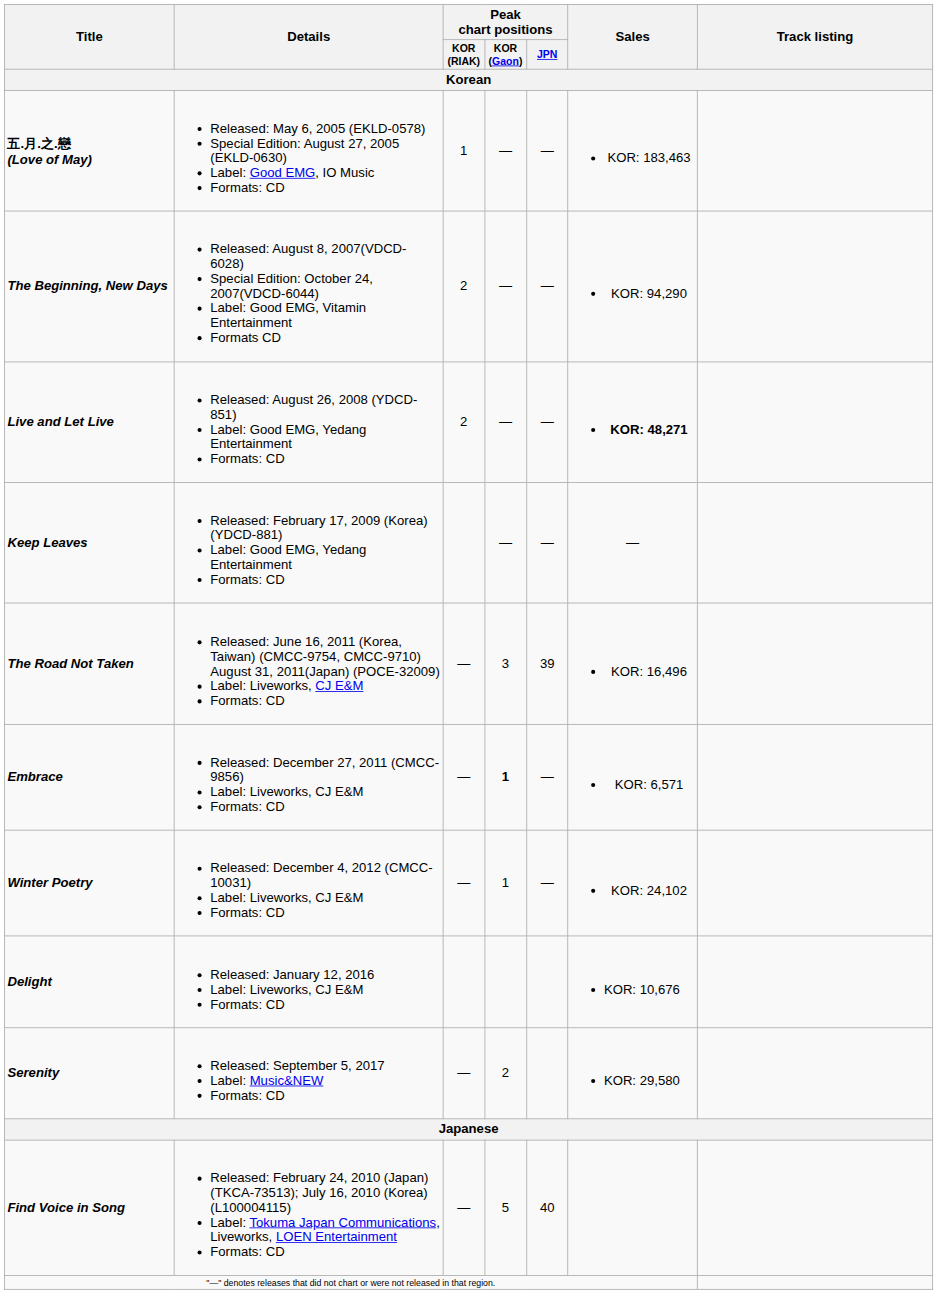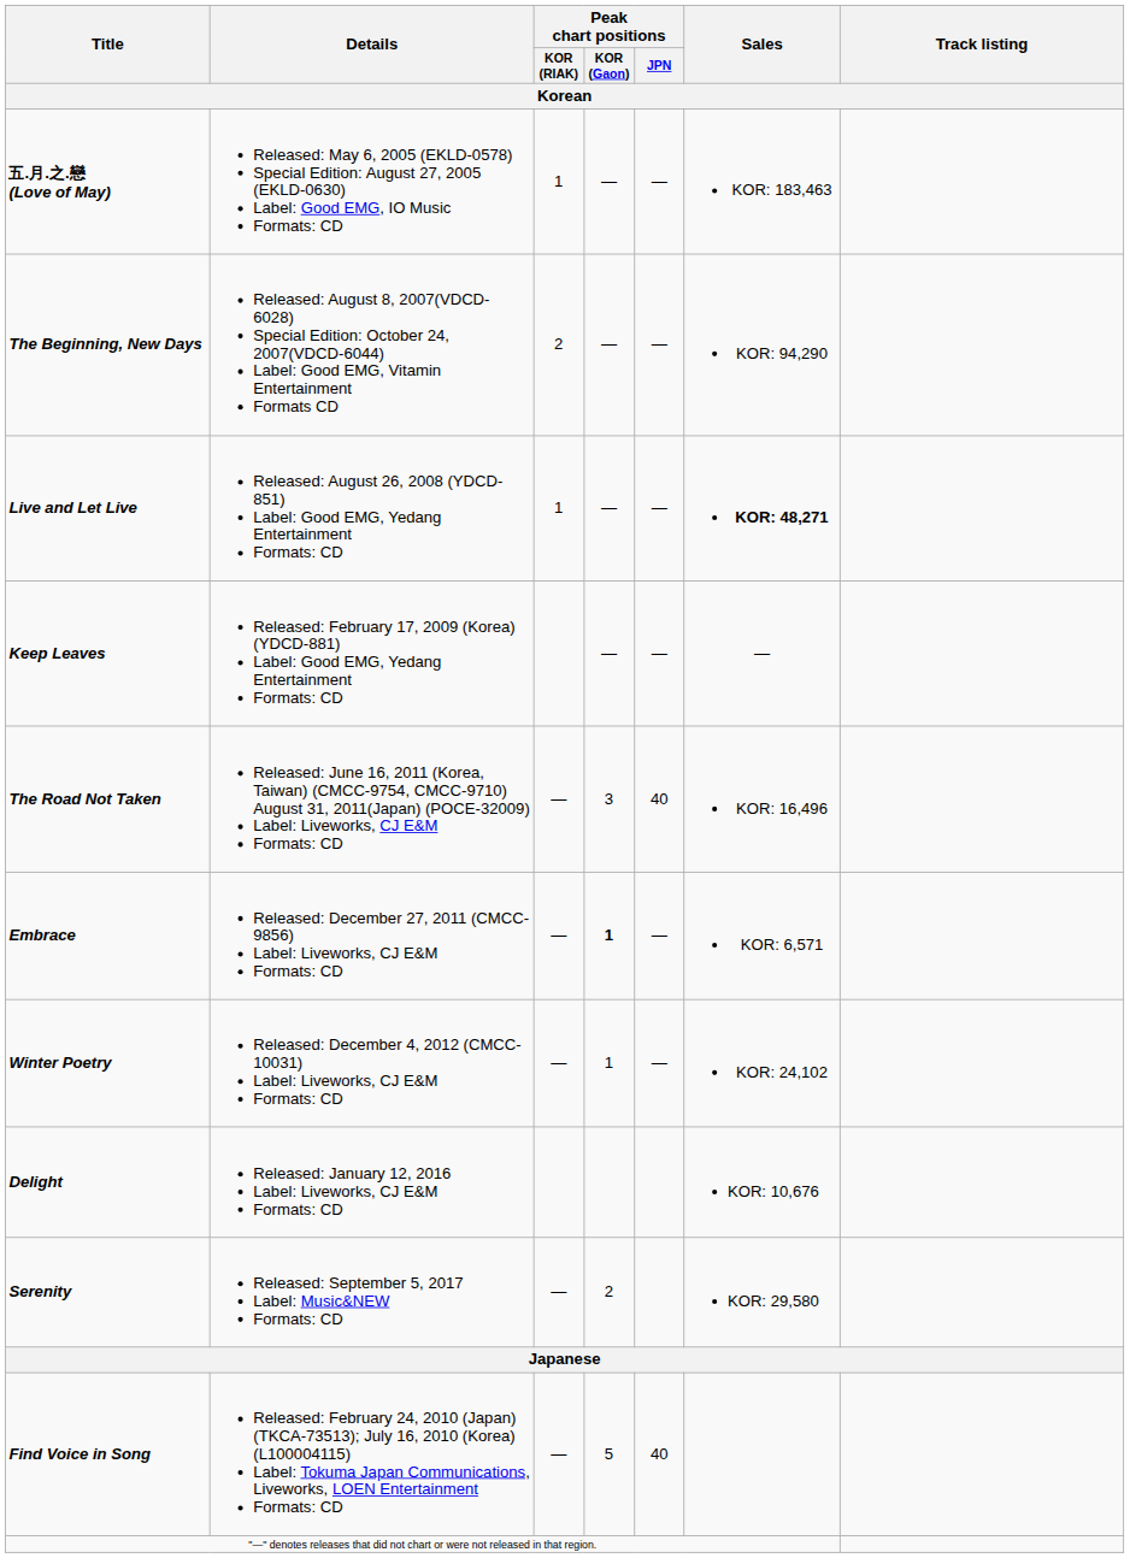 <table class="wikitable">
 <tr>
 <th rowspan="2" style="width:200px;">Title</th>
 <th rowspan="2" style="width:320px;">Details</th>
 <th colspan="3">Peak<br> chart positions</th>
 <th rowspan="2" style="width:150px;">Sales</th>
 <th rowspan="2" style="width:280px;">Track listing</th>
 </tr>
 <tr>
 <th align="center" style="width:3.5em;font-size:80%;">KOR<br>(RIAK)<br></th>
 <th align="center" style="width:3.5em;font-size:80%;">KOR<br>(<a href='#'>Gaon</a>)<br></th>
 <th align="center" style="width:3.5em;font-size:80%;"><a href='#'>JPN</a><br></th>
 </tr>
 <tr>
 <th colspan="7">Korean</th>
 </tr>
 <tr>
 <td><strong>五.月.之.戀</strong><br><strong><em>(Love of May)</em></strong></td>
 <td><br><ul><li>Released: May 6, 2005 (EKLD-0578)</li><li>Special Edition: August 27, 2005 (EKLD-0630)</li><li>Label: <a href='#'>Good EMG</a>, IO Music</li><li>Formats:  CD</li></ul></td>
 <td align="center">1</td>
 <td align="center">—</td>
 <td align="center">—</td>
 <td align="center"><br><ul><li>KOR: 183,463 </li></ul></td>
 <td style="text-align:center" style="font-size: 85%;"><br></td>
 </tr>
 <tr>
 <td><strong><em>The Beginning, New Days</em></strong></td>
 <td><br><ul><li>Released: August 8, 2007(VDCD-6028)</li><li>Special Edition: October 24, 2007(VDCD-6044)</li><li>Label: Good EMG, Vitamin Entertainment</li><li>Formats CD</li></ul></td>
 <td align="center">2</td>
 <td align="center">—</td>
 <td align="center">—</td>
 <td align="center"><br><ul><li>KOR: 94,290</li></ul></td>
 <td style="text-align:center" style="font-size: 85%;"><br></td>
 </tr>
 <tr>
 <td><strong><em>Live and Let Live</em></strong></td>
 <td><br><ul><li>Released: August 26, 2008 (YDCD-851)</li><li>Label: Good EMG, Yedang Entertainment</li><li>Formats: CD</li></ul></td>
-<td align="center">2</td>
+<td align="center">1</td>
 <td align="center">—</td>
 <td align="center">—</td>
 <td align="center"><strong><br><ul><li>KOR: 48,271</li></ul></strong></td>
 <td style="text-align:center" style="font-size: 85%;"></td>
 </tr>
 <tr>
 <td><strong><em>Keep Leaves</em></strong></td>
 <td><br><ul><li>Released: February 17, 2009 (Korea) (YDCD-881)</li><li>Label: Good EMG, Yedang Entertainment</li><li>Formats: CD</li></ul></td>
 <td align="center"></td>
 <td align="center">—</td>
 <td align="center">—</td>
 <td align="center">—</td>
 <td style="text-align:center" style="font-size: 85%;"></td>
 </tr>
 <tr>
 <td><strong><em>The Road Not Taken</em></strong></td>
 <td><br><ul><li>Released: June 16, 2011 (Korea, Taiwan) (CMCC-9754, CMCC-9710)<br>August 31, 2011(Japan) (POCE-32009)</li><li>Label: Liveworks, <a href='#'>CJ E&M</a></li><li>Formats: CD</li></ul></td>
 <td align="center">—</td>
 <td align="center">3</td>
-<td align="center">39</td>
+<td align="center">40</td>
 <td align="center"><br><ul><li>KOR: 16,496</li></ul></td>
 <td style="text-align:center" style="font-size: 85%;"></td>
 </tr>
 <tr>
 <td><strong><em>Embrace</em></strong></td>
 <td><br><ul><li>Released: December 27, 2011 (CMCC-9856)</li><li>Label: Liveworks, CJ E&M</li><li>Formats: CD</li></ul></td>
 <td align="center">—</td>
 <td align="center"><strong>1</strong></td>
 <td align="center">—</td>
 <td align="center"><br><ul><li>KOR: 6,571</li></ul></td>
 <td style="text-align:center" style="font-size: 85%;"></td>
 </tr>
 <tr>
 <td><strong><em>Winter Poetry</em></strong></td>
 <td><br><ul><li>Released: December 4, 2012 (CMCC-10031)</li><li>Label: Liveworks, CJ E&M</li><li>Formats: CD</li></ul></td>
 <td align="center">—</td>
 <td align="center">1</td>
 <td align="center">—</td>
 <td align="center"><br><ul><li>KOR: 24,102</li></ul></td>
 <td style="text-align:center" style="font-size: 85%;"></td>
 </tr>
 <tr>
 <td><strong><em>Delight</em></strong></td>
 <td><br><ul><li>Released: January 12, 2016</li><li>Label: Liveworks, CJ E&M</li><li>Formats: CD</li></ul></td>
 <td></td>
 <td></td>
 <td></td>
 <td><br><ul><li>KOR: 10,676</li></ul></td>
 <td></td>
 </tr>
 <tr>
 <td><strong><em>Serenity</em></strong></td>
 <td><br><ul><li>Released: September 5, 2017</li><li>Label: <a href='#'>Music&NEW</a></li><li>Formats: CD</li></ul></td>
 <td align="center">—</td>
 <td align="center">2</td>
 <td></td>
 <td><br><ul><li>KOR: 29,580</li></ul></td>
 <td></td>
 </tr>
 <tr>
 <th colspan="7">Japanese</th>
 </tr>
 <tr>
 <td><strong><em>Find Voice in Song</em></strong></td>
 <td><br><ul><li>Released: February 24, 2010 (Japan) (TKCA-73513); July 16, 2010 (Korea) (L100004115)</li><li>Label: <a href='#'>Tokuma Japan Communications</a>, Liveworks, <a href='#'>LOEN Entertainment</a></li><li>Formats: CD</li></ul></td>
 <td align="center">—</td>
 <td align="center">5</td>
 <td align="center">40</td>
 <td align="center"></td>
 <td style="text-align:center" style="font-size: 85%;"></td>
 </tr>
 <tr>
 <td colspan="6" style="text-align:center; font-size:8pt;">"—" denotes releases that did not chart or were not released in that region.</td>
 </tr>
 </table>
